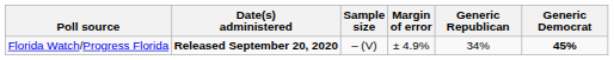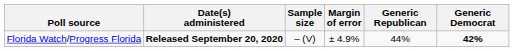 <table class="wikitable" style="font-size:90%;text-align:center;">
 <tr valign=bottom>
 <th>Poll source</th>
 <th>Date(s)<br>administered</th>
 <th>Sample<br>size</th>
 <th>Margin<br>of error</th>
 <th style="width:100px;">Generic<br>Republican</th>
 <th style="width:100px;">Generic<br>Democrat</th>
 </tr>
 <tr>
 <td style="text-align:left;"><a href='#'>Florida Watch</a>/<a href='#'>Progress Florida</a></td>
 <td><strong>Released September 20, 2020</strong></td>
 <td>– (V)</td>
 <td>± 4.9%</td>
-<td>34%</td>
-<td><strong>45%</strong></td>
+<td>44%</td>
+<td><strong>42%</strong></td>
 </tr>
 </table>
